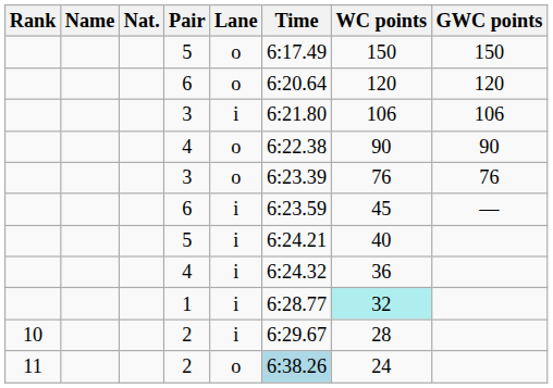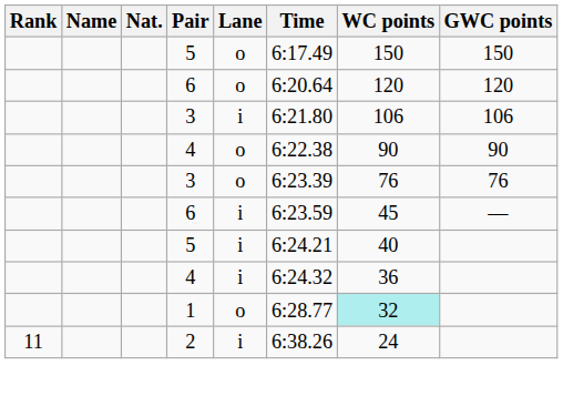 <table class="wikitable sortable" style="text-align:center">
 <tr>
 <th>Rank</th>
 <th>Name</th>
 <th>Nat.</th>
 <th>Pair</th>
 <th>Lane</th>
 <th>Time</th>
 <th>WC points</th>
 <th>GWC points</th>
 </tr>
 <tr>
 <td></td>
 <td align=left></td>
 <td></td>
 <td>5</td>
 <td>o</td>
 <td>6:17.49</td>
 <td>150</td>
 <td>150</td>
 </tr>
 <tr>
 <td></td>
 <td align=left></td>
 <td></td>
 <td>6</td>
 <td>o</td>
 <td>6:20.64</td>
 <td>120</td>
 <td>120</td>
 </tr>
 <tr>
 <td></td>
 <td align=left></td>
 <td></td>
 <td>3</td>
 <td>i</td>
 <td>6:21.80</td>
 <td>106</td>
 <td>106</td>
 </tr>
 <tr>
 <td></td>
 <td align=left></td>
 <td></td>
 <td>4</td>
 <td>o</td>
 <td>6:22.38</td>
 <td>90</td>
 <td>90</td>
 </tr>
 <tr>
 <td></td>
 <td align=left></td>
 <td></td>
 <td>3</td>
 <td>o</td>
 <td>6:23.39</td>
 <td>76</td>
 <td>76</td>
 </tr>
 <tr>
 <td></td>
 <td align=left></td>
 <td></td>
 <td>6</td>
 <td>i</td>
 <td>6:23.59</td>
 <td>45</td>
 <td>—</td>
 </tr>
 <tr>
 <td></td>
 <td align=left></td>
 <td></td>
 <td>5</td>
 <td>i</td>
 <td>6:24.21</td>
 <td>40</td>
 <td></td>
 </tr>
 <tr>
 <td></td>
 <td align=left></td>
 <td></td>
 <td>4</td>
 <td>i</td>
 <td>6:24.32</td>
 <td>36</td>
 <td></td>
 </tr>
 <tr>
 <td></td>
 <td align=left></td>
 <td></td>
 <td>1</td>
-<td>i</td>
+<td>o</td>
 <td>6:28.77</td>
 <td style="background: paleturquoise;">32</td>
-<td></td>
-</tr>
-<tr>
-<td>10</td>
-<td align=left></td>
-<td></td>
-<td>2</td>
-<td>i</td>
-<td>6:29.67</td>
-<td>28</td>
 <td></td>
 </tr>
 <tr>
 <td>11</td>
 <td align=left></td>
 <td></td>
 <td>2</td>
-<td>o</td>
-<td style="background: lightblue;">6:38.26</td>
+<td>i</td>
+<td>6:38.26</td>
 <td>24</td>
 <td></td>
 </tr>
 </table>
